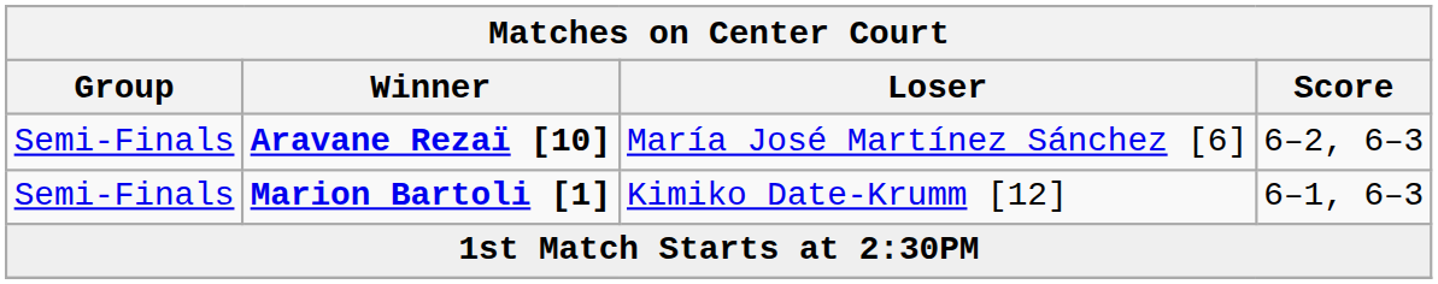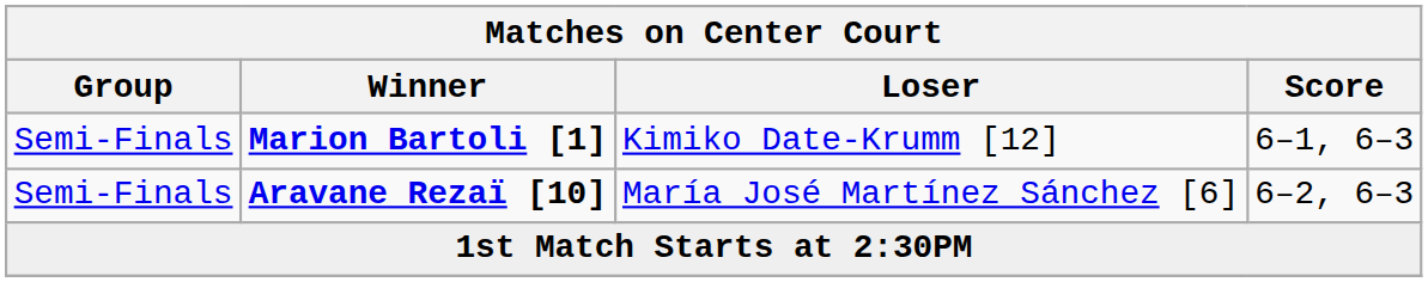 <table class="wikitable collapsible uncollapsed">
 <tr>
 <th colspan=4><strong>Matches on Center Court</strong></th>
 </tr>
 <tr>
 <th>Group</th>
 <th>Winner</th>
 <th>Loser</th>
 <th>Score</th>
 </tr>
 <tr align=left>
 <td><a href='#'>Semi-Finals</a></td>
+<td> <strong><a href='#'>Marion Bartoli</a> [1]</strong></td>
+<td> <a href='#'>Kimiko Date-Krumm</a> [12]</td>
+<td>6–1, 6–3</td>
+</tr>
+<tr align=left>
+<td><a href='#'>Semi-Finals</a></td>
 <td> <strong><a href='#'>Aravane Rezaï</a> [10]</strong></td>
 <td> <a href='#'>María José Martínez Sánchez</a> [6]</td>
 <td>6–2, 6–3</td>
-</tr>
-<tr align=left>
-<td><a href='#'>Semi-Finals</a></td>
-<td> <strong><a href='#'>Marion Bartoli</a> [1]</strong></td>
-<td> <a href='#'>Kimiko Date-Krumm</a> [12]</td>
-<td>6–1, 6–3</td>
 </tr>
 <tr align=center>
 <td colspan=4 bgcolor=#efefef><strong>1st Match Starts at 2:30PM</strong></td>
 </tr>
 <tr>
 </tr>
 </table>
